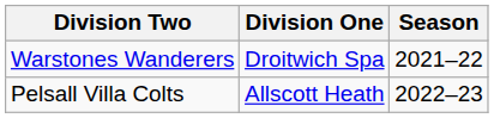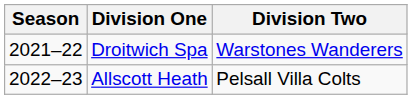 <table class="wikitable" style="text-align: left">
 <tr>
+<th>Season</th>
+<th>Division One</th>
 <th>Division Two</th>
-<th>Division One</th>
-<th>Season</th>
 </tr>
 <tr>
+<td>2021–22</td>
+<td><a href='#'>Droitwich Spa</a></td>
 <td><a href='#'>Warstones Wanderers</a></td>
-<td><a href='#'>Droitwich Spa</a></td>
-<td>2021–22</td>
 </tr>
 <tr>
+<td>2022–23</td>
+<td><a href='#'>Allscott Heath</a></td>
 <td>Pelsall Villa Colts</td>
-<td><a href='#'>Allscott Heath</a></td>
-<td>2022–23</td>
 </tr>
 </table>
